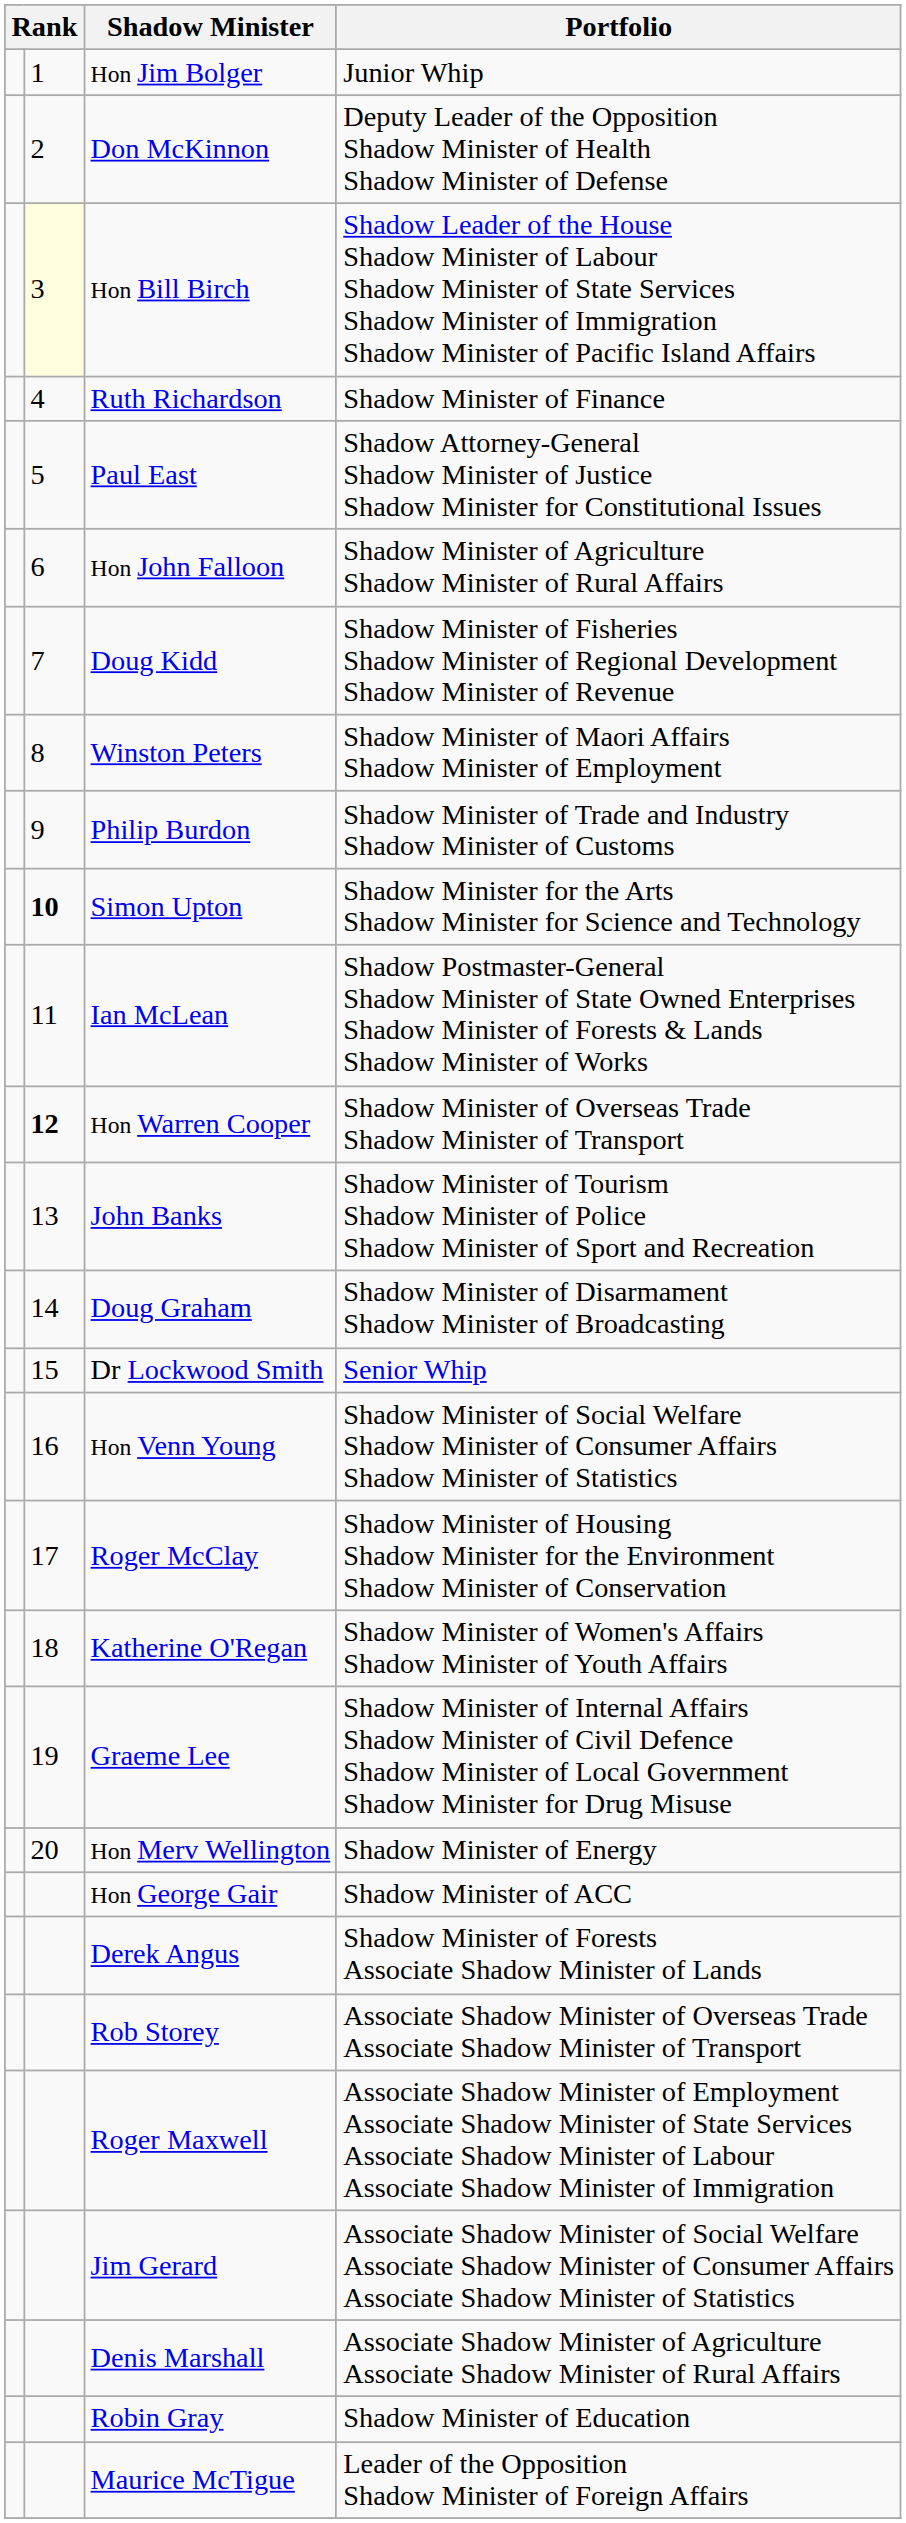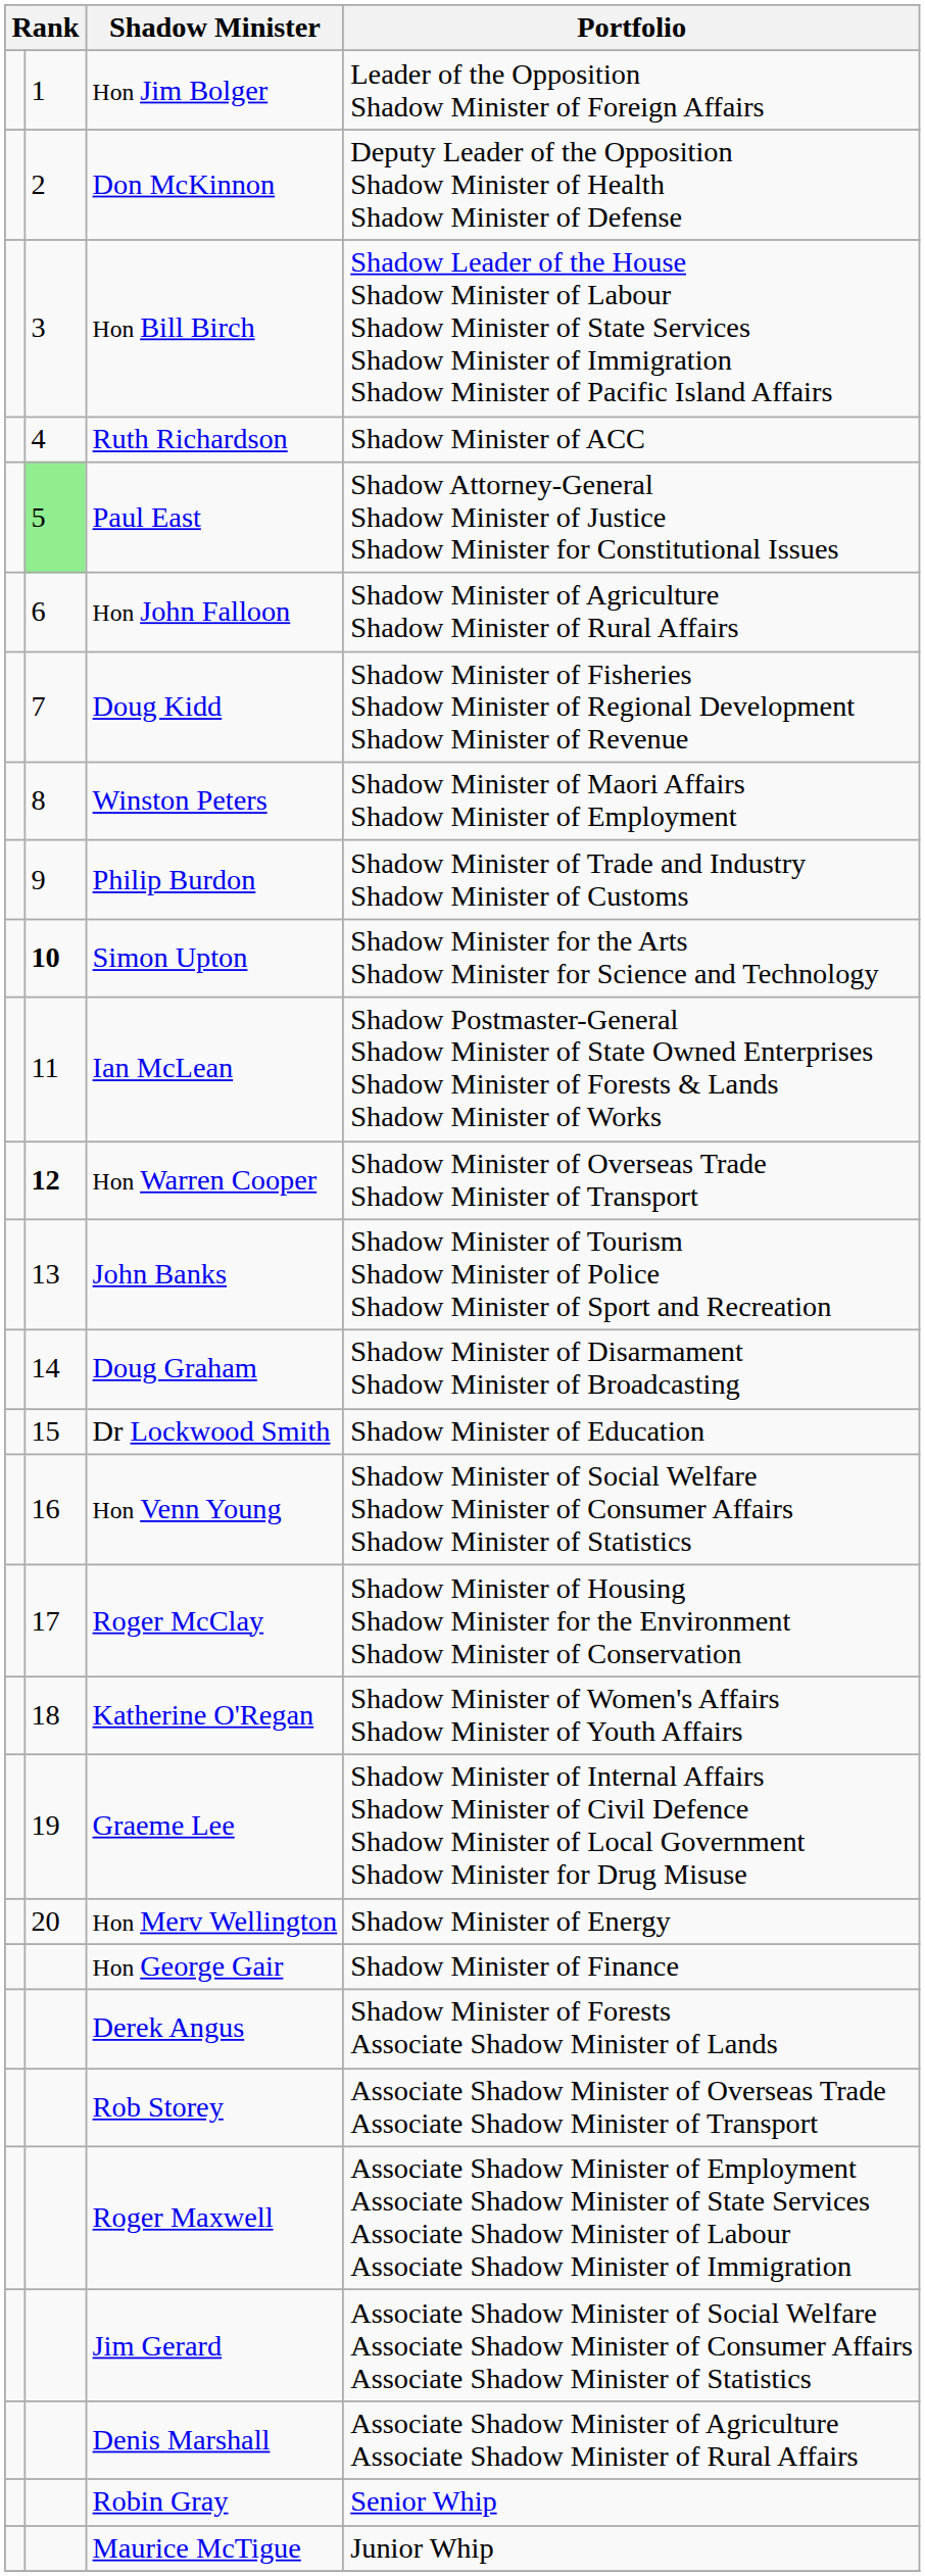 <table class="wikitable">
 <tr>
 <th colspan="2">Rank</th>
 <th>Shadow Minister</th>
 <th>Portfolio</th>
 </tr>
 <tr>
 <td bgcolor=></td>
 <td>1</td>
 <td><small>Hon </small><a href='#'>Jim Bolger</a></td>
-<td>Junior Whip</td>
+<td>Leader of the Opposition<br>Shadow Minister of Foreign Affairs</td>
 </tr>
 <tr>
 <td bgcolor=></td>
 <td>2</td>
 <td><a href='#'>Don McKinnon</a></td>
 <td>Deputy Leader of the Opposition<br>Shadow Minister of Health<br>Shadow Minister of Defense</td>
 </tr>
 <tr>
 <td bgcolor=></td>
-<td style="background: lightyellow;">3</td>
+<td>3</td>
 <td><small>Hon </small><a href='#'>Bill Birch</a></td>
 <td><a href='#'>Shadow Leader of the House</a><br>Shadow Minister of Labour<br>Shadow Minister of State Services<br>Shadow Minister of Immigration<br>Shadow Minister of Pacific Island Affairs</td>
 </tr>
 <tr>
 <td bgcolor=></td>
 <td>4</td>
 <td><a href='#'>Ruth Richardson</a></td>
-<td>Shadow Minister of Finance</td>
+<td>Shadow Minister of ACC</td>
 </tr>
 <tr>
 <td bgcolor=></td>
-<td>5</td>
+<td style="background: lightgreen;">5</td>
 <td><a href='#'>Paul East</a></td>
 <td>Shadow Attorney-General<br>Shadow Minister of Justice<br>Shadow Minister for Constitutional Issues</td>
 </tr>
 <tr>
 <td bgcolor=></td>
 <td>6</td>
 <td><small>Hon </small><a href='#'>John Falloon</a></td>
 <td>Shadow Minister of Agriculture<br>Shadow Minister of Rural Affairs</td>
 </tr>
 <tr>
 <td bgcolor=></td>
 <td>7</td>
 <td><a href='#'>Doug Kidd</a></td>
 <td>Shadow Minister of Fisheries<br>Shadow Minister of Regional Development<br>Shadow Minister of Revenue</td>
 </tr>
 <tr>
 <td bgcolor=></td>
 <td>8</td>
 <td><a href='#'>Winston Peters</a></td>
 <td>Shadow Minister of Maori Affairs<br>Shadow Minister of Employment</td>
 </tr>
 <tr>
 <td bgcolor=></td>
 <td>9</td>
 <td><a href='#'>Philip Burdon</a></td>
 <td>Shadow Minister of Trade and Industry<br>Shadow Minister of Customs</td>
 </tr>
 <tr>
 <td bgcolor=></td>
 <td><strong>10</strong></td>
 <td><a href='#'>Simon Upton</a></td>
 <td>Shadow Minister for the Arts<br>Shadow Minister for Science and Technology</td>
 </tr>
 <tr>
 <td bgcolor=></td>
 <td>11</td>
 <td><a href='#'>Ian McLean</a></td>
 <td>Shadow Postmaster-General<br>Shadow Minister of State Owned Enterprises<br>Shadow Minister of Forests & Lands<br>Shadow Minister of Works</td>
 </tr>
 <tr>
 <td bgcolor=></td>
 <td><strong>12</strong></td>
 <td><small>Hon </small><a href='#'>Warren Cooper</a></td>
 <td>Shadow Minister of Overseas Trade<br>Shadow Minister of Transport</td>
 </tr>
 <tr>
 <td bgcolor=></td>
 <td>13</td>
 <td><a href='#'>John Banks</a></td>
 <td>Shadow Minister of Tourism<br>Shadow Minister of Police<br>Shadow Minister of Sport and Recreation</td>
 </tr>
 <tr>
 <td bgcolor=></td>
 <td>14</td>
 <td><a href='#'>Doug Graham</a></td>
 <td>Shadow Minister of Disarmament<br>Shadow Minister of Broadcasting</td>
 </tr>
 <tr>
 <td bgcolor=></td>
 <td>15</td>
 <td>Dr <a href='#'>Lockwood Smith</a></td>
-<td><a href='#'>Senior Whip</a></td>
+<td>Shadow Minister of Education</td>
 </tr>
 <tr>
 <td bgcolor=></td>
 <td>16</td>
 <td><small>Hon </small><a href='#'>Venn Young</a></td>
 <td>Shadow Minister of Social Welfare<br>Shadow Minister of Consumer Affairs<br>Shadow Minister of Statistics</td>
 </tr>
 <tr>
 <td bgcolor=></td>
 <td>17</td>
 <td><a href='#'>Roger McClay</a></td>
 <td>Shadow Minister of Housing<br>Shadow Minister for the Environment<br>Shadow Minister of Conservation</td>
 </tr>
 <tr>
 <td bgcolor=></td>
 <td>18</td>
 <td><a href='#'>Katherine O'Regan</a></td>
 <td>Shadow Minister of Women's Affairs<br>Shadow Minister of Youth Affairs</td>
 </tr>
 <tr>
 <td bgcolor=></td>
 <td>19</td>
 <td><a href='#'>Graeme Lee</a></td>
 <td>Shadow Minister of Internal Affairs<br>Shadow Minister of Civil Defence<br>Shadow Minister of Local Government<br>Shadow Minister for Drug Misuse</td>
 </tr>
 <tr>
 <td bgcolor=></td>
 <td>20</td>
 <td><small>Hon </small><a href='#'>Merv Wellington</a></td>
 <td>Shadow Minister of Energy</td>
 </tr>
 <tr>
 <td bgcolor=></td>
 <td></td>
 <td><small>Hon </small><a href='#'>George Gair</a></td>
-<td>Shadow Minister of ACC</td>
+<td>Shadow Minister of Finance</td>
 </tr>
 <tr>
 <td bgcolor=></td>
 <td></td>
 <td><a href='#'>Derek Angus</a></td>
 <td>Shadow Minister of Forests<br>Associate Shadow Minister of Lands</td>
 </tr>
 <tr>
 <td bgcolor=></td>
 <td></td>
 <td><a href='#'>Rob Storey</a></td>
 <td>Associate Shadow Minister of Overseas Trade<br>Associate Shadow Minister of Transport</td>
 </tr>
 <tr>
 <td bgcolor=></td>
 <td></td>
 <td><a href='#'>Roger Maxwell</a></td>
 <td>Associate Shadow Minister of Employment<br>Associate Shadow Minister of State Services<br>Associate Shadow Minister of Labour<br>Associate Shadow Minister of Immigration</td>
 </tr>
 <tr>
 <td bgcolor=></td>
 <td></td>
 <td><a href='#'>Jim Gerard</a></td>
 <td>Associate Shadow Minister of Social Welfare<br>Associate Shadow Minister of Consumer Affairs<br>Associate Shadow Minister of Statistics</td>
 </tr>
 <tr>
 <td bgcolor=></td>
 <td></td>
 <td><a href='#'>Denis Marshall</a></td>
 <td>Associate Shadow Minister of Agriculture<br>Associate Shadow Minister of Rural Affairs</td>
 </tr>
 <tr>
 <td bgcolor=></td>
 <td></td>
 <td><a href='#'>Robin Gray</a></td>
-<td>Shadow Minister of Education</td>
+<td><a href='#'>Senior Whip</a></td>
 </tr>
 <tr>
 <td bgcolor=></td>
 <td></td>
 <td><a href='#'>Maurice McTigue</a></td>
-<td>Leader of the Opposition<br>Shadow Minister of Foreign Affairs</td>
+<td>Junior Whip</td>
 </tr>
 <tr>
 </tr>
 </table>
